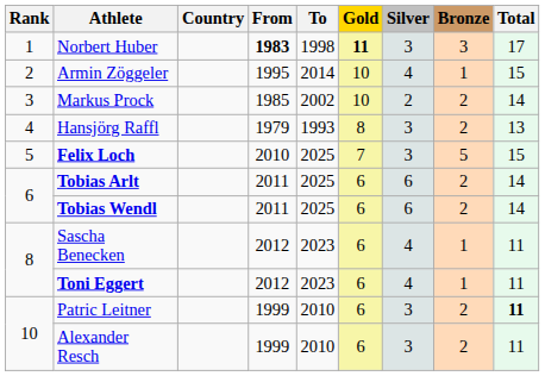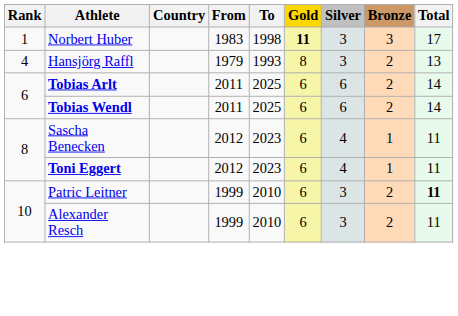 <table class="wikitable plainrowheaders" width=80% style="text-align:center;">
 <tr style="background-color:#EDEDED;">
 <th class="hintergrundfarbe5" style="width:1em">Rank</th>
 <th class="hintergrundfarbe5">Athlete</th>
 <th class="hintergrundfarbe5">Country</th>
 <th class="hintergrundfarbe5">From</th>
 <th class="hintergrundfarbe5">To</th>
 <th style="background:    gold; width:8%">Gold</th>
 <th style="background:  silver; width:8%">Silver</th>
 <th style="background: #CC9966; width:8%">Bronze</th>
 <th class="hintergrundfarbe5" style="width:8%">Total</th>
 </tr>
 <tr>
 <td>1</td>
 <td align="left"><a href='#'>Norbert Huber</a></td>
 <td align="left"></td>
-<td><strong>1983</strong></td>
+<td>1983</td>
 <td>1998</td>
 <td bgcolor="#F7F6A8"><strong>11</strong></td>
 <td bgcolor="#DCE5E5">3</td>
 <td bgcolor="#FFDAB9">3</td>
 <td bgcolor="#E7FAEC">17</td>
-</tr>
-<tr align="center">
-<td>2</td>
-<td align="left"><a href='#'>Armin Zöggeler</a></td>
-<td align="left"></td>
-<td>1995</td>
-<td>2014</td>
-<td bgcolor="#F7F6A8">10</td>
-<td bgcolor="#DCE5E5">4</td>
-<td bgcolor="#FFDAB9">1</td>
-<td bgcolor="#E7FAEC">15</td>
-</tr>
-<tr align="center">
-<td>3</td>
-<td align="left"><a href='#'>Markus Prock</a></td>
-<td align="left"></td>
-<td>1985</td>
-<td>2002</td>
-<td bgcolor="#F7F6A8">10</td>
-<td bgcolor="#DCE5E5">2</td>
-<td bgcolor="#FFDAB9">2</td>
-<td bgcolor="#E7FAEC">14</td>
 </tr>
 <tr align="center">
 <td>4</td>
 <td align="left"><a href='#'>Hansjörg Raffl</a></td>
 <td align="left"></td>
 <td>1979</td>
 <td>1993</td>
 <td bgcolor="#F7F6A8">8</td>
 <td bgcolor="#DCE5E5">3</td>
 <td bgcolor="#FFDAB9">2</td>
 <td bgcolor="#E7FAEC">13</td>
-</tr>
-<tr align="center">
-<td>5</td>
-<td align="left"><strong><a href='#'>Felix Loch</a></strong></td>
-<td align="left"></td>
-<td>2010</td>
-<td>2025</td>
-<td bgcolor="#F7F6A8">7</td>
-<td bgcolor="#DCE5E5">3</td>
-<td bgcolor="#FFDAB9">5</td>
-<td bgcolor="#E7FAEC">15</td>
 </tr>
 <tr align="center">
 <td rowspan="2">6</td>
 <td align="left"><strong><a href='#'>Tobias Arlt</a></strong></td>
 <td align="left"></td>
 <td>2011</td>
 <td>2025</td>
 <td bgcolor="#F7F6A8">6</td>
 <td bgcolor="#DCE5E5">6</td>
 <td bgcolor="#FFDAB9">2</td>
 <td bgcolor="#E7FAEC">14</td>
 </tr>
 <tr align="center">
 <td align="left"><strong><a href='#'>Tobias Wendl</a></strong></td>
 <td align="left"></td>
 <td>2011</td>
 <td>2025</td>
 <td bgcolor="#F7F6A8">6</td>
 <td bgcolor="#DCE5E5">6</td>
 <td bgcolor="#FFDAB9">2</td>
 <td bgcolor="#E7FAEC">14</td>
 </tr>
 <tr align="center">
 <td rowspan="2">8</td>
 <td align="left"><a href='#'>Sascha Benecken</a></td>
 <td align="left"></td>
 <td>2012</td>
 <td>2023</td>
 <td bgcolor="#F7F6A8">6</td>
 <td bgcolor="#DCE5E5">4</td>
 <td bgcolor="#FFDAB9">1</td>
 <td bgcolor="#E7FAEC">11</td>
 </tr>
 <tr align="center">
 <td align="left"><strong><a href='#'>Toni Eggert</a></strong></td>
 <td align="left"></td>
 <td>2012</td>
 <td>2023</td>
 <td bgcolor="#F7F6A8">6</td>
 <td bgcolor="#DCE5E5">4</td>
 <td bgcolor="#FFDAB9">1</td>
 <td bgcolor="#E7FAEC">11</td>
 </tr>
 <tr align="center">
 <td rowspan="2">10</td>
 <td align="left"><a href='#'>Patric Leitner</a></td>
 <td align="left"></td>
 <td>1999</td>
 <td>2010</td>
 <td bgcolor="#F7F6A8">6</td>
 <td bgcolor="#DCE5E5">3</td>
 <td bgcolor="#FFDAB9">2</td>
 <td bgcolor="#E7FAEC"><strong>11</strong></td>
 </tr>
 <tr align="center">
 <td align="left"><a href='#'>Alexander Resch</a></td>
 <td align="left"></td>
 <td>1999</td>
 <td>2010</td>
 <td bgcolor="#F7F6A8">6</td>
 <td bgcolor="#DCE5E5">3</td>
 <td bgcolor="#FFDAB9">2</td>
 <td bgcolor="#E7FAEC">11</td>
 </tr>
 </table>
